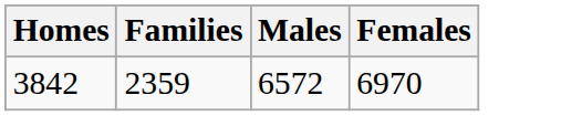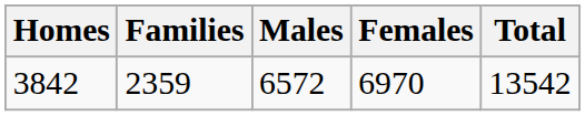 <table class="wikitable">
 <tr>
 <th>Homes</th>
 <th>Families</th>
 <th>Males</th>
 <th>Females</th>
+<th>Total</th>
 </tr>
 <tr>
 <td>3842</td>
 <td>2359</td>
 <td>6572</td>
 <td>6970</td>
+<td>13542</td>
 </tr>
 </table>
